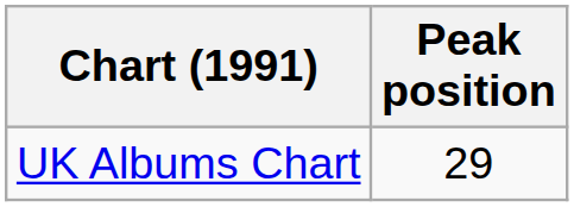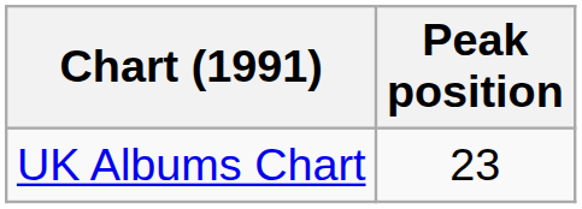 <table class="wikitable sortable plainrowheaders" style="text-align:center">
 <tr>
 <th scope="col">Chart (1991)</th>
 <th scope="col">Peak<br>position</th>
 </tr>
 <tr>
 <td align="left"><a href='#'>UK Albums Chart</a></td>
-<td align="center">29</td>
+<td align="center">23</td>
 </tr>
 </table>
